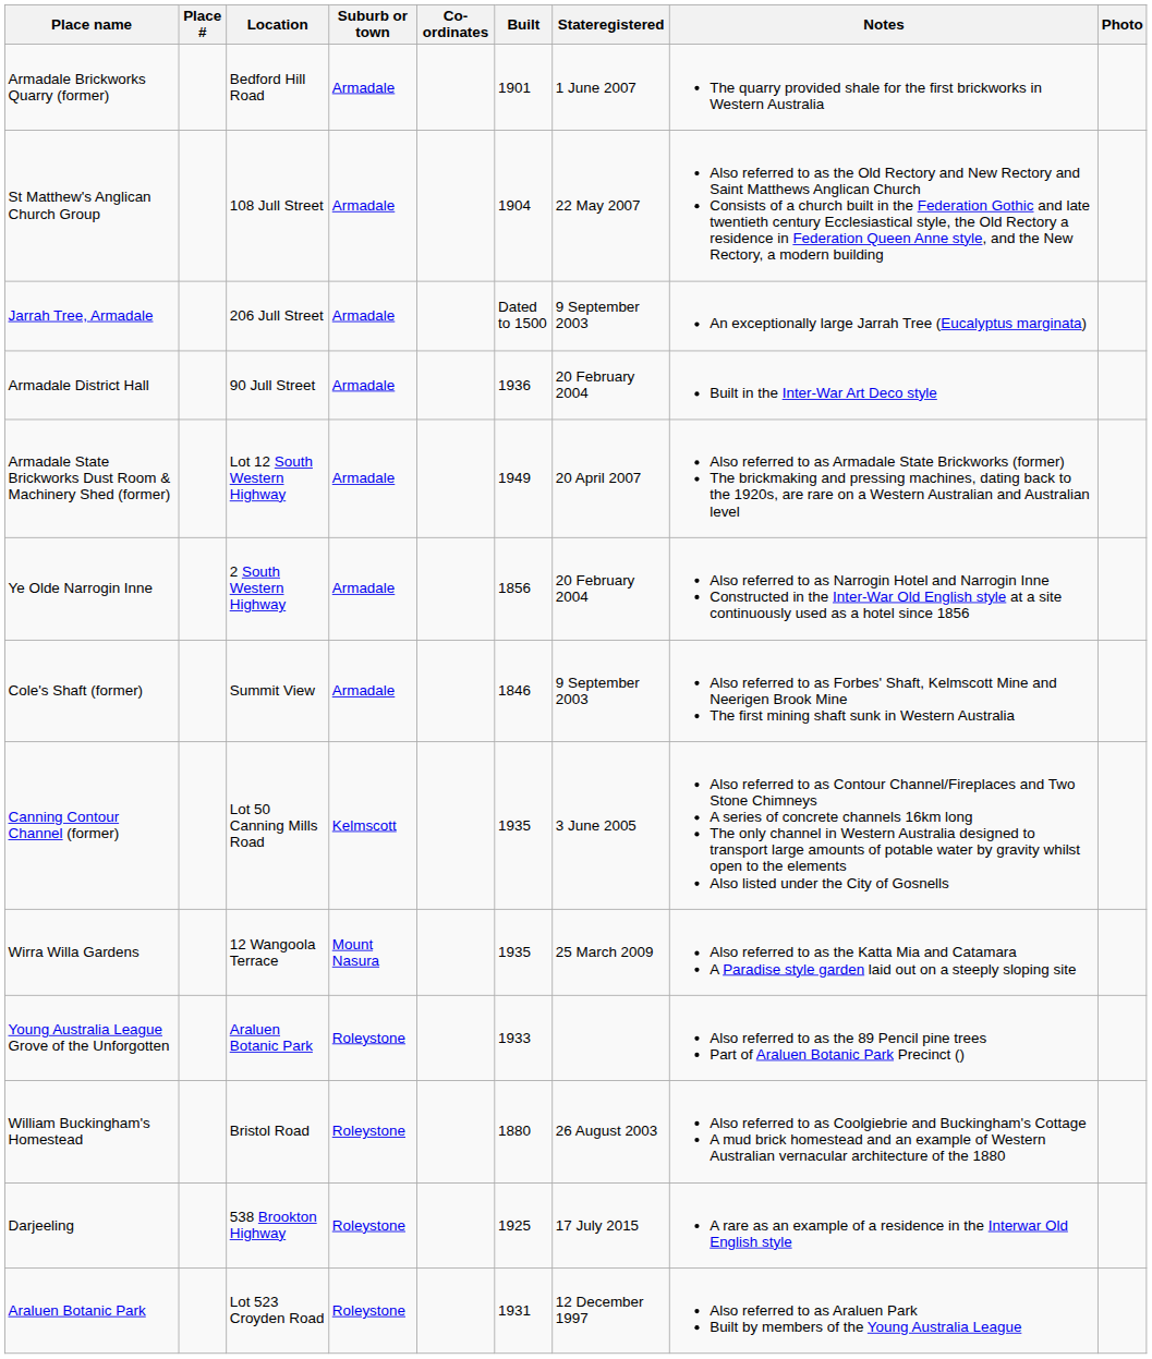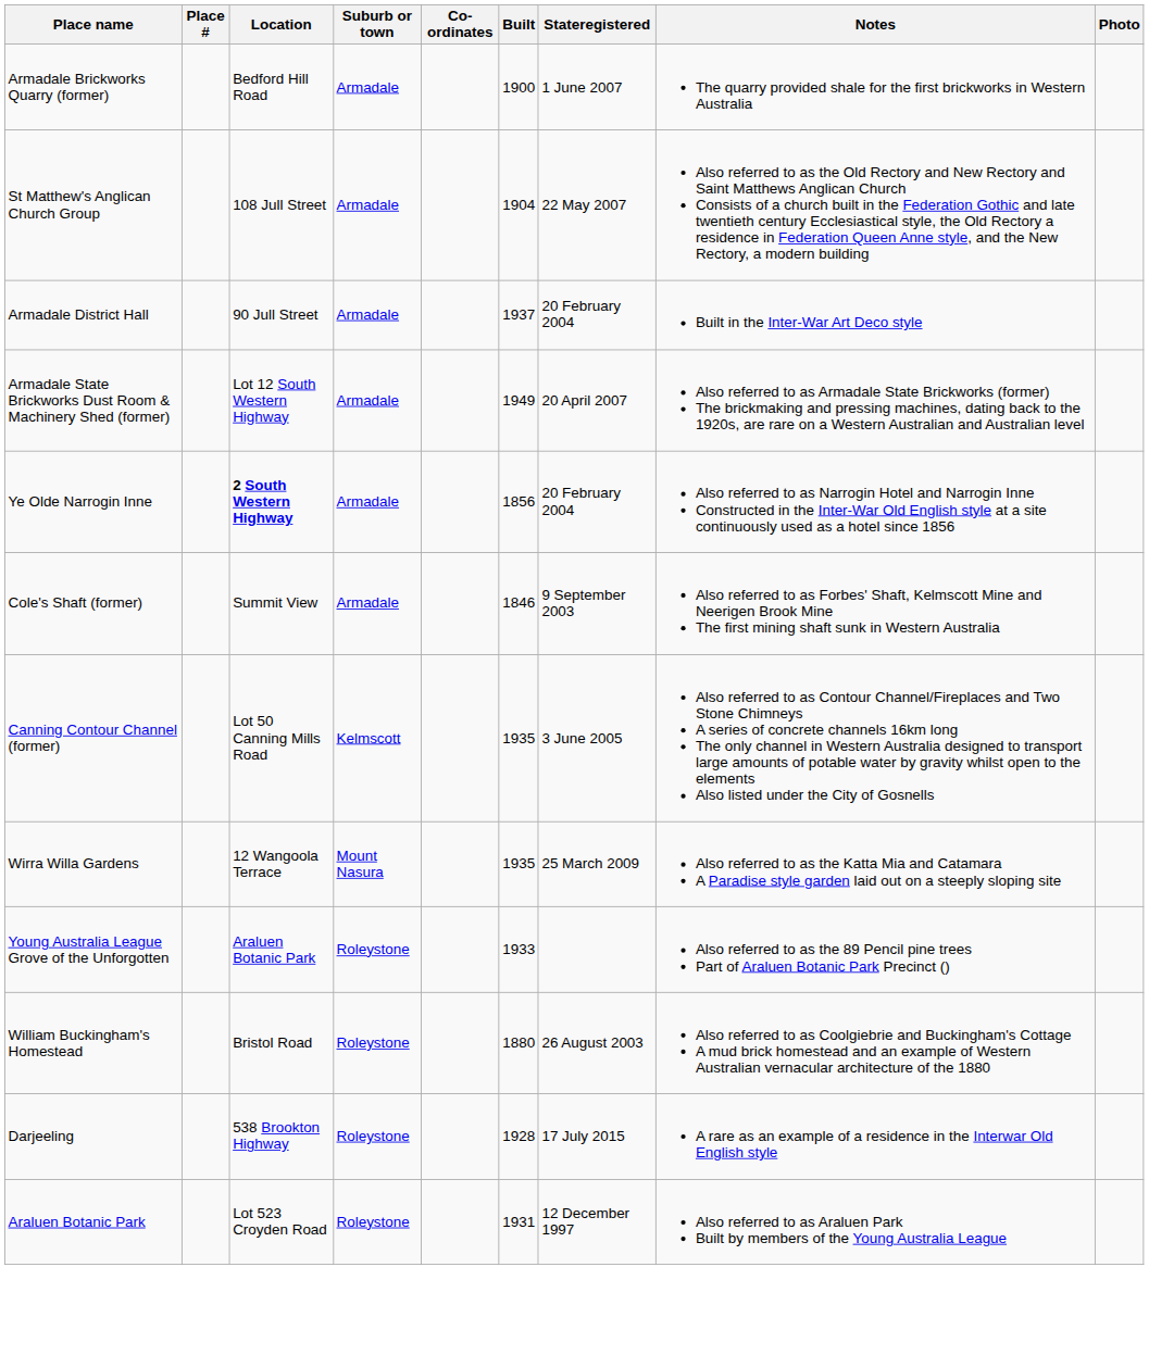 <table class="wikitable sortable">
 <tr>
 <th>Place name</th>
 <th>Place #</th>
 <th>Location</th>
 <th>Suburb or town</th>
 <th>Co-ordinates</th>
 <th>Built</th>
 <th>Stateregistered</th>
 <th class="unsortable">Notes</th>
 <th class="unsortable">Photo</th>
 </tr>
 <tr>
 <td>Armadale Brickworks Quarry (former)</td>
 <td></td>
 <td>Bedford Hill Road</td>
 <td><a href='#'>Armadale</a></td>
 <td></td>
-<td>1901</td>
+<td>1900</td>
 <td>1 June 2007</td>
 <td><br><ul><li>The quarry provided shale for the first brickworks in Western Australia</li></ul></td>
 <td></td>
 </tr>
 <tr>
 <td>St Matthew's Anglican Church Group</td>
 <td></td>
 <td>108 Jull Street</td>
 <td><a href='#'>Armadale</a></td>
 <td></td>
 <td>1904</td>
 <td>22 May 2007</td>
 <td><br><ul><li>Also referred to as the Old Rectory and New Rectory and Saint Matthews Anglican Church</li><li>Consists of a church built in the <a href='#'>Federation Gothic</a> and late twentieth century Ecclesiastical style, the Old Rectory a residence in <a href='#'>Federation Queen Anne style</a>, and the New Rectory, a modern building</li></ul></td>
 <td></td>
 </tr>
 <tr>
-<td><a href='#'>Jarrah Tree, Armadale</a></td>
-<td></td>
-<td>206 Jull Street</td>
-<td><a href='#'>Armadale</a></td>
-<td></td>
-<td>Dated to 1500</td>
-<td>9 September 2003</td>
-<td><br><ul><li>An exceptionally large Jarrah Tree (<a href='#'>Eucalyptus marginata</a>)</li></ul></td>
-<td></td>
-</tr>
-<tr>
 <td>Armadale District Hall</td>
 <td></td>
 <td>90 Jull Street</td>
 <td><a href='#'>Armadale</a></td>
 <td></td>
-<td>1936</td>
+<td>1937</td>
 <td>20 February 2004</td>
 <td><br><ul><li>Built in the <a href='#'>Inter-War Art Deco style</a></li></ul></td>
 <td></td>
 </tr>
 <tr>
 <td>Armadale State Brickworks Dust Room & Machinery Shed (former)</td>
 <td></td>
 <td>Lot 12 <a href='#'>South Western Highway</a></td>
 <td><a href='#'>Armadale</a></td>
 <td></td>
 <td>1949</td>
 <td>20 April 2007</td>
 <td><br><ul><li>Also referred to as Armadale State Brickworks (former)</li><li>The brickmaking and pressing machines, dating back to the 1920s, are rare on a Western Australian and Australian level</li></ul></td>
 <td></td>
 </tr>
 <tr>
 <td>Ye Olde Narrogin Inne</td>
 <td></td>
-<td>2 <a href='#'>South Western Highway</a></td>
+<td><strong>2 <a href='#'>South Western Highway</a></strong></td>
 <td><a href='#'>Armadale</a></td>
 <td></td>
 <td>1856</td>
 <td>20 February 2004</td>
 <td><br><ul><li>Also referred to as Narrogin Hotel and Narrogin Inne</li><li>Constructed in the <a href='#'>Inter-War Old English style</a> at a site continuously used as a hotel since 1856</li></ul></td>
 <td></td>
 </tr>
 <tr>
 <td>Cole's Shaft (former)</td>
 <td></td>
 <td>Summit View</td>
 <td><a href='#'>Armadale</a></td>
 <td></td>
 <td>1846</td>
 <td>9 September 2003</td>
 <td><br><ul><li>Also referred to as Forbes' Shaft, Kelmscott Mine and Neerigen Brook Mine</li><li>The first mining shaft sunk in Western Australia</li></ul></td>
 <td></td>
 </tr>
 <tr>
 <td><a href='#'>Canning Contour Channel</a> (former)</td>
 <td></td>
 <td>Lot 50 Canning Mills Road</td>
 <td><a href='#'>Kelmscott</a></td>
 <td></td>
 <td>1935</td>
 <td>3 June 2005</td>
 <td><br><ul><li>Also referred to as Contour Channel/Fireplaces and Two Stone Chimneys</li><li>A series of concrete channels 16km long</li><li>The only channel in Western Australia designed to transport large amounts of potable water by gravity whilst open to the elements</li><li>Also listed under the City of Gosnells</li></ul></td>
 <td></td>
 </tr>
 <tr>
 <td>Wirra Willa Gardens</td>
 <td></td>
 <td>12 Wangoola Terrace</td>
 <td><a href='#'>Mount Nasura</a></td>
 <td></td>
 <td>1935</td>
 <td>25 March 2009</td>
 <td><br><ul><li>Also referred to as the Katta Mia and Catamara</li><li>A <a href='#'>Paradise style garden</a> laid out on a steeply sloping site</li></ul></td>
 <td></td>
 </tr>
 <tr>
 <td><a href='#'>Young Australia League</a> Grove of the Unforgotten</td>
 <td></td>
 <td><a href='#'>Araluen Botanic Park</a></td>
 <td><a href='#'>Roleystone</a></td>
 <td></td>
 <td>1933</td>
 <td></td>
 <td><br><ul><li>Also referred to as the 89 Pencil pine trees</li><li>Part of <a href='#'>Araluen Botanic Park</a> Precinct ()</li></ul></td>
 <td></td>
 </tr>
 <tr>
 <td>William Buckingham's Homestead</td>
 <td></td>
 <td>Bristol Road</td>
 <td><a href='#'>Roleystone</a></td>
 <td></td>
 <td>1880</td>
 <td>26 August 2003</td>
 <td><br><ul><li>Also referred to as Coolgiebrie and Buckingham's Cottage</li><li>A mud brick homestead and an example of Western Australian vernacular architecture of the 1880</li></ul></td>
 <td></td>
 </tr>
 <tr>
 <td>Darjeeling</td>
 <td></td>
 <td>538 <a href='#'>Brookton Highway</a></td>
 <td><a href='#'>Roleystone</a></td>
 <td></td>
-<td>1925</td>
+<td>1928</td>
 <td>17 July 2015</td>
 <td><br><ul><li>A rare as an example of a residence in the <a href='#'>Interwar Old English style</a></li></ul></td>
 <td></td>
 </tr>
 <tr>
 <td><a href='#'>Araluen Botanic Park</a></td>
 <td></td>
 <td>Lot 523 Croyden Road</td>
 <td><a href='#'>Roleystone</a></td>
 <td></td>
 <td>1931</td>
 <td>12 December 1997</td>
 <td><br><ul><li>Also referred to as Araluen Park</li><li>Built by members of the <a href='#'>Young Australia League</a></li></ul></td>
 <td></td>
 </tr>
 </table>
